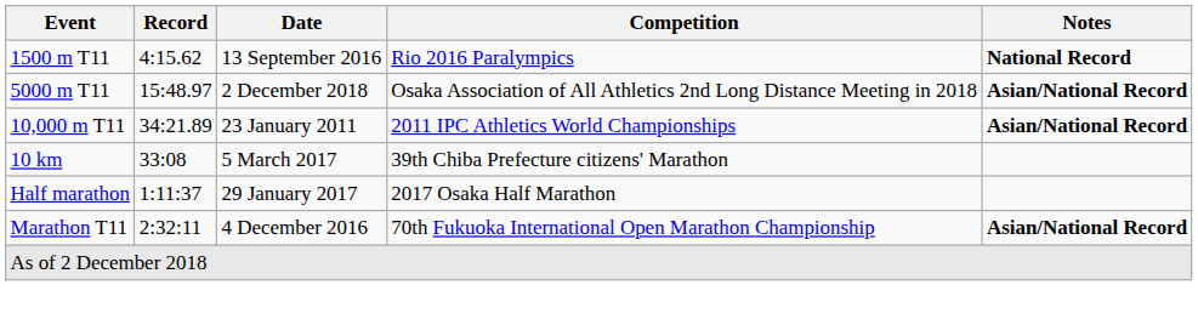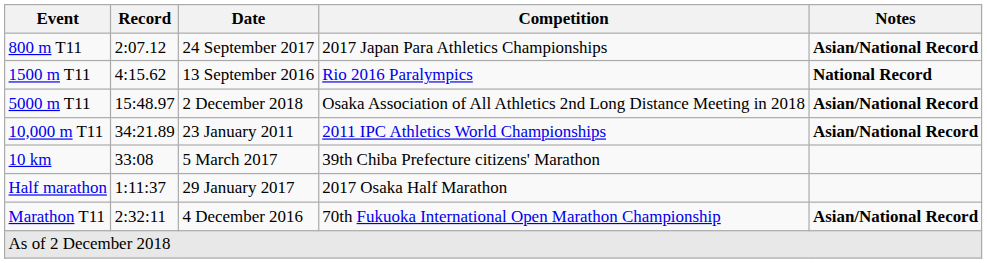 <table class="wikitable" style="font-size:89%; text-align:left">
 <tr>
 <th>Event</th>
 <th>Record</th>
 <th>Date</th>
 <th>Competition</th>
 <th>Notes</th>
+</tr>
+<tr>
+<td><a href='#'>800 m</a> T11</td>
+<td>2:07.12</td>
+<td>24 September 2017</td>
+<td>2017 Japan Para Athletics Championships</td>
+<td><strong>Asian/National Record</strong> </td>
 </tr>
 <tr>
 <td><a href='#'>1500 m</a> T11</td>
 <td>4:15.62</td>
 <td>13 September 2016</td>
 <td><a href='#'>Rio 2016 Paralympics</a></td>
 <td><strong>National Record</strong> </td>
 </tr>
 <tr>
 <td><a href='#'>5000 m</a> T11</td>
 <td>15:48.97</td>
 <td>2 December 2018</td>
 <td>Osaka Association of All Athletics 2nd Long Distance Meeting in 2018</td>
 <td><strong>Asian/National Record</strong> </td>
 </tr>
 <tr>
 <td><a href='#'>10,000 m</a> T11</td>
 <td>34:21.89</td>
 <td>23 January 2011</td>
 <td><a href='#'>2011 IPC Athletics World Championships</a></td>
 <td><strong>Asian/National Record</strong> </td>
 </tr>
 <tr>
 <td><a href='#'>10 km</a></td>
 <td>33:08</td>
 <td>5 March 2017</td>
 <td>39th Chiba Prefecture citizens' Marathon</td>
 <td></td>
 </tr>
 <tr>
 <td><a href='#'>Half marathon</a></td>
 <td>1:11:37</td>
 <td>29 January 2017</td>
 <td>2017 Osaka Half Marathon</td>
 <td></td>
 </tr>
 <tr>
 <td><a href='#'>Marathon</a> T11</td>
 <td>2:32:11</td>
 <td>4 December 2016</td>
 <td>70th <a href='#'>Fukuoka International Open Marathon Championship</a></td>
 <td><strong>Asian/National Record</strong> </td>
 </tr>
 <tr bgcolor= e8e8e8>
 <td colspan=5>As of 2 December 2018</td>
 </tr>
 </table>
